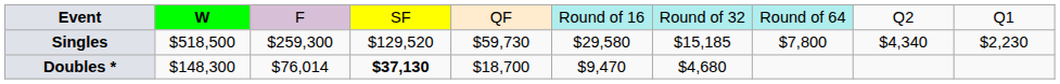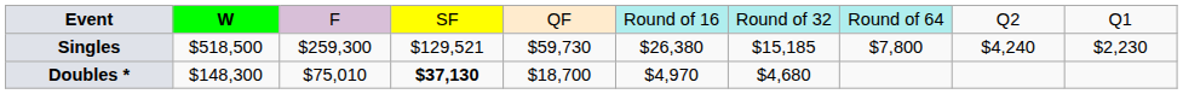 <table class=wikitable style=font-size:90%;text-align:center>
 <tr>
 <td style="width:130px; background:#dfe2e9;"><strong>Event</strong></td>
 <td style="width:80px; background:lime;"><strong>W</strong></td>
 <td style="width:85px; background:thistle;">F</td>
 <td style="width:85px; background:#ff0;">SF</td>
 <td style="width:85px; background:#ffebcd;">QF</td>
 <td style="width:85px; background:#afeeee;">Round of 16</td>
 <td style="width:85px; background:#afeeee;">Round of 32</td>
 <td style="width:85px; background:#afeeee;">Round of 64</td>
 <td width=85>Q2</td>
 <td width=85>Q1</td>
 </tr>
 <tr>
 <td style="background:#dfe2e9;"><strong>Singles</strong></td>
 <td>$518,500</td>
 <td>$259,300</td>
-<td>$129,520</td>
+<td>$129,521</td>
 <td>$59,730</td>
-<td>$29,580</td>
+<td>$26,380</td>
 <td>$15,185</td>
 <td>$7,800</td>
-<td>$4,340</td>
+<td>$4,240</td>
 <td>$2,230</td>
 </tr>
 <tr>
 <td style="background:#dfe2e9;"><strong>Doubles *</strong></td>
 <td>$148,300</td>
-<td>$76,014</td>
+<td>$75,010</td>
 <td><strong>$37,130</strong></td>
 <td>$18,700</td>
-<td>$9,470</td>
+<td>$4,970</td>
 <td>$4,680</td>
 <td></td>
 <td></td>
 <td></td>
 </tr>
 </table>
